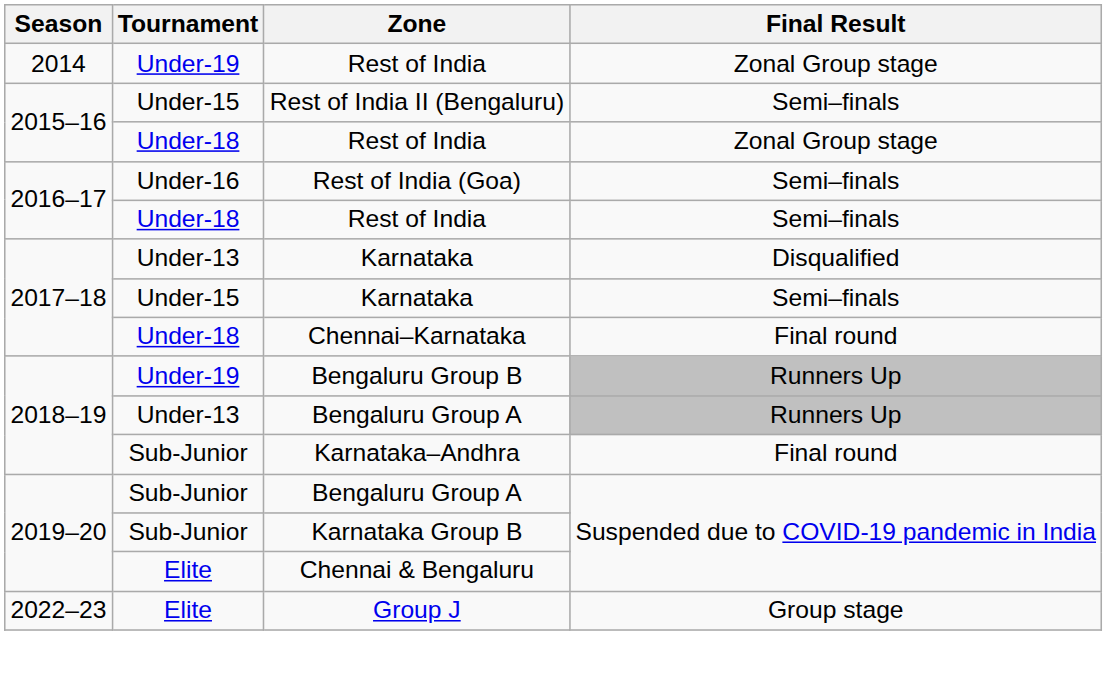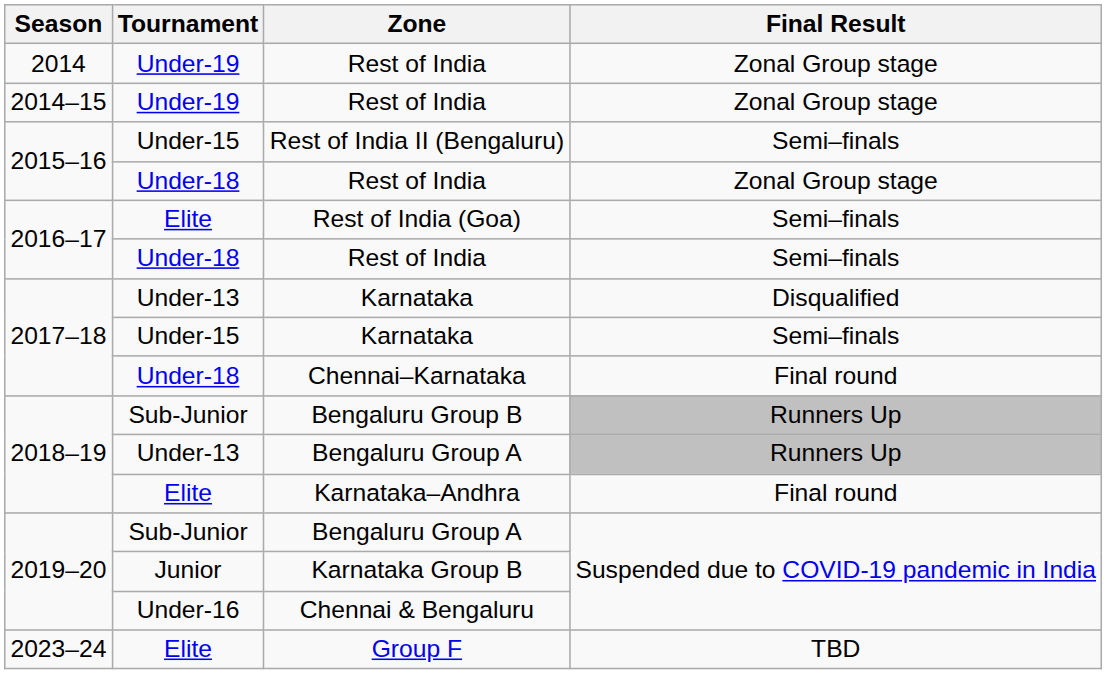 <table class="wikitable" style="text-align: center">
 <tr>
 <th>Season</th>
 <th>Tournament</th>
 <th>Zone</th>
 <th>Final Result</th>
 </tr>
 <tr>
 <td>2014</td>
+<td><a href='#'>Under-19</a></td>
+<td>Rest of India</td>
+<td>Zonal Group stage</td>
+</tr>
+<tr>
+<td>2014–15</td>
 <td><a href='#'>Under-19</a></td>
 <td>Rest of India</td>
 <td>Zonal Group stage</td>
 </tr>
 <tr>
 <td rowspan=2>2015–16</td>
 <td>Under-15</td>
 <td>Rest of India II (Bengaluru)</td>
 <td>Semi–finals</td>
 </tr>
 <tr>
 <td><a href='#'>Under-18</a></td>
 <td>Rest of India</td>
 <td>Zonal Group stage</td>
 </tr>
 <tr>
 <td rowspan=2>2016–17</td>
-<td>Under-16</td>
+<td><a href='#'>Elite</a></td>
 <td>Rest of India (Goa)</td>
 <td>Semi–finals</td>
 </tr>
 <tr>
 <td><a href='#'>Under-18</a></td>
 <td>Rest of India</td>
 <td>Semi–finals</td>
 </tr>
 <tr>
 <td rowspan=3>2017–18</td>
 <td>Under-13</td>
 <td>Karnataka</td>
 <td>Disqualified</td>
 </tr>
 <tr>
 <td>Under-15</td>
 <td>Karnataka</td>
 <td>Semi–finals</td>
 </tr>
 <tr>
 <td><a href='#'>Under-18</a></td>
 <td>Chennai–Karnataka</td>
 <td>Final round</td>
 </tr>
 <tr>
 <td rowspan=3>2018–19</td>
-<td><a href='#'>Under-19</a></td>
+<td>Sub-Junior</td>
 <td>Bengaluru Group B</td>
 <td style="background:silver;">Runners Up</td>
 </tr>
 <tr>
 <td>Under-13</td>
 <td>Bengaluru Group A</td>
 <td style="background:silver;">Runners Up</td>
 </tr>
 <tr>
-<td>Sub-Junior</td>
+<td><a href='#'>Elite</a></td>
 <td>Karnataka–Andhra</td>
 <td>Final round</td>
 </tr>
 <tr>
 <td rowspan=3>2019–20</td>
 <td>Sub-Junior</td>
 <td>Bengaluru Group A</td>
 <td rowspan=3>Suspended due to <a href='#'>COVID-19 pandemic in India</a></td>
 </tr>
 <tr>
-<td>Sub-Junior</td>
+<td>Junior</td>
 <td>Karnataka Group B</td>
 </tr>
 <tr>
-<td><a href='#'>Elite</a></td>
+<td>Under-16</td>
 <td>Chennai & Bengaluru</td>
 </tr>
 <tr>
-<td>2022–23</td>
+<td>2023–24</td>
 <td><a href='#'>Elite</a></td>
-<td><a href='#'>Group J</a></td>
-<td>Group stage</td>
+<td><a href='#'>Group F</a></td>
+<td>TBD</td>
 </tr>
 </table>
